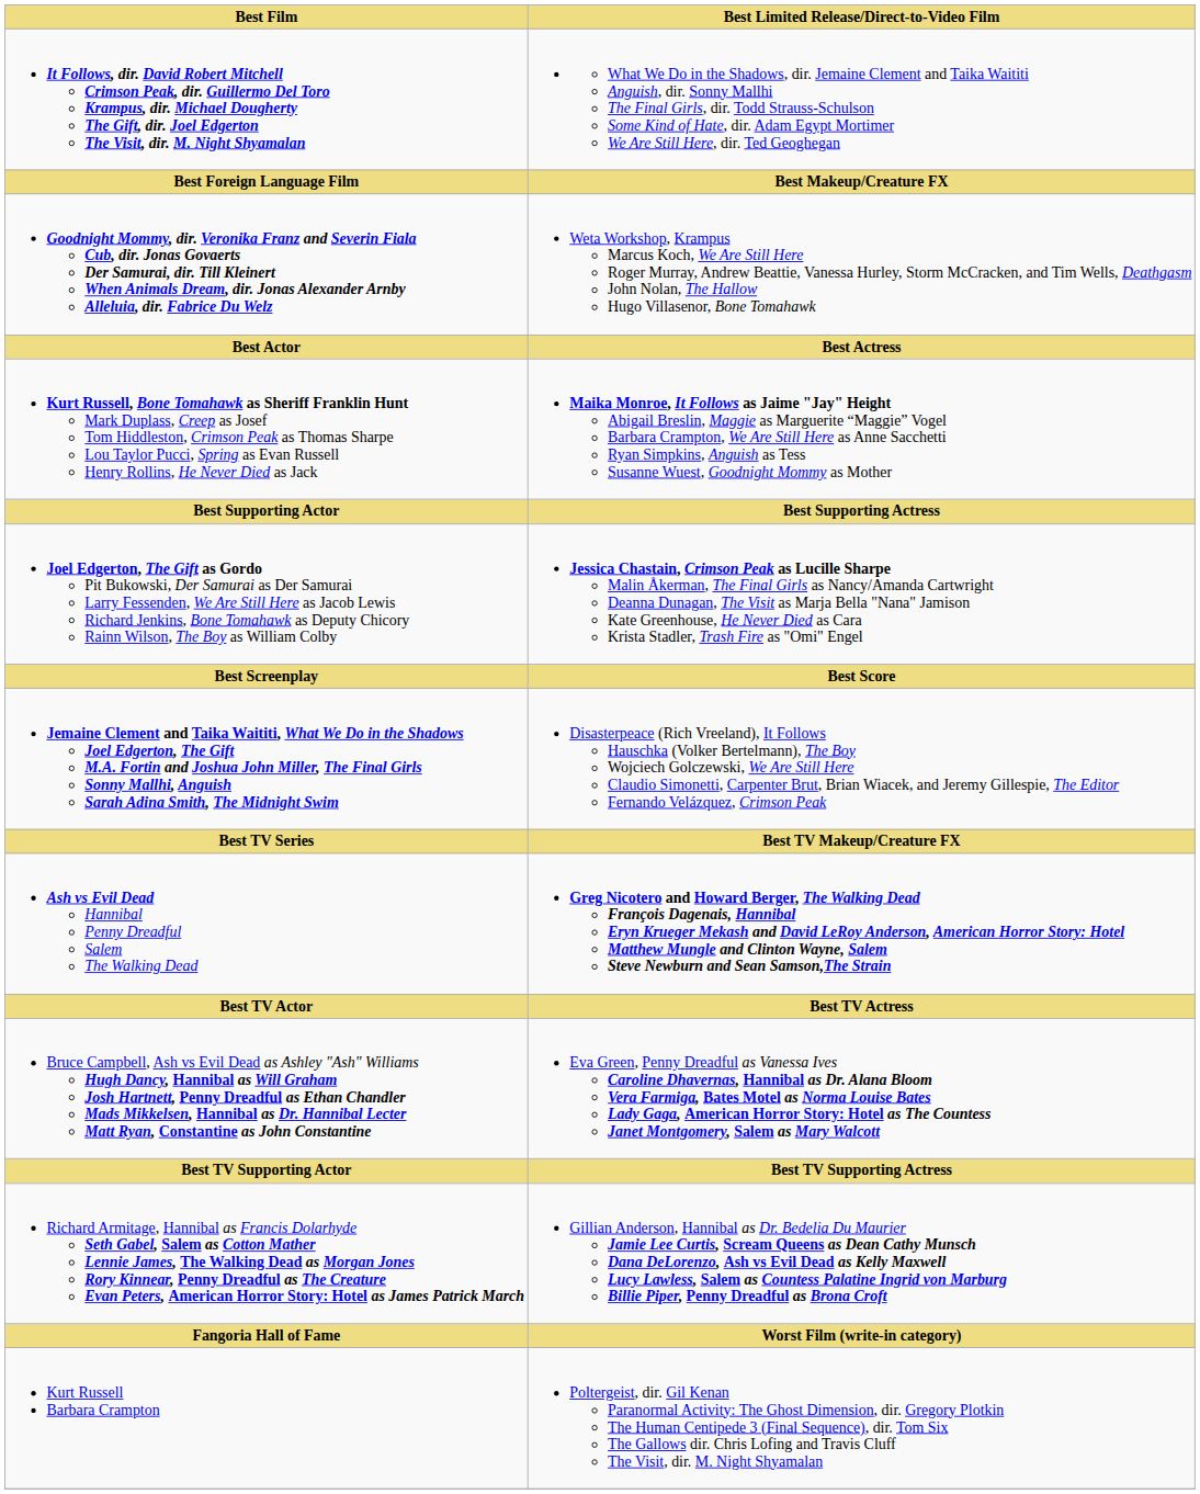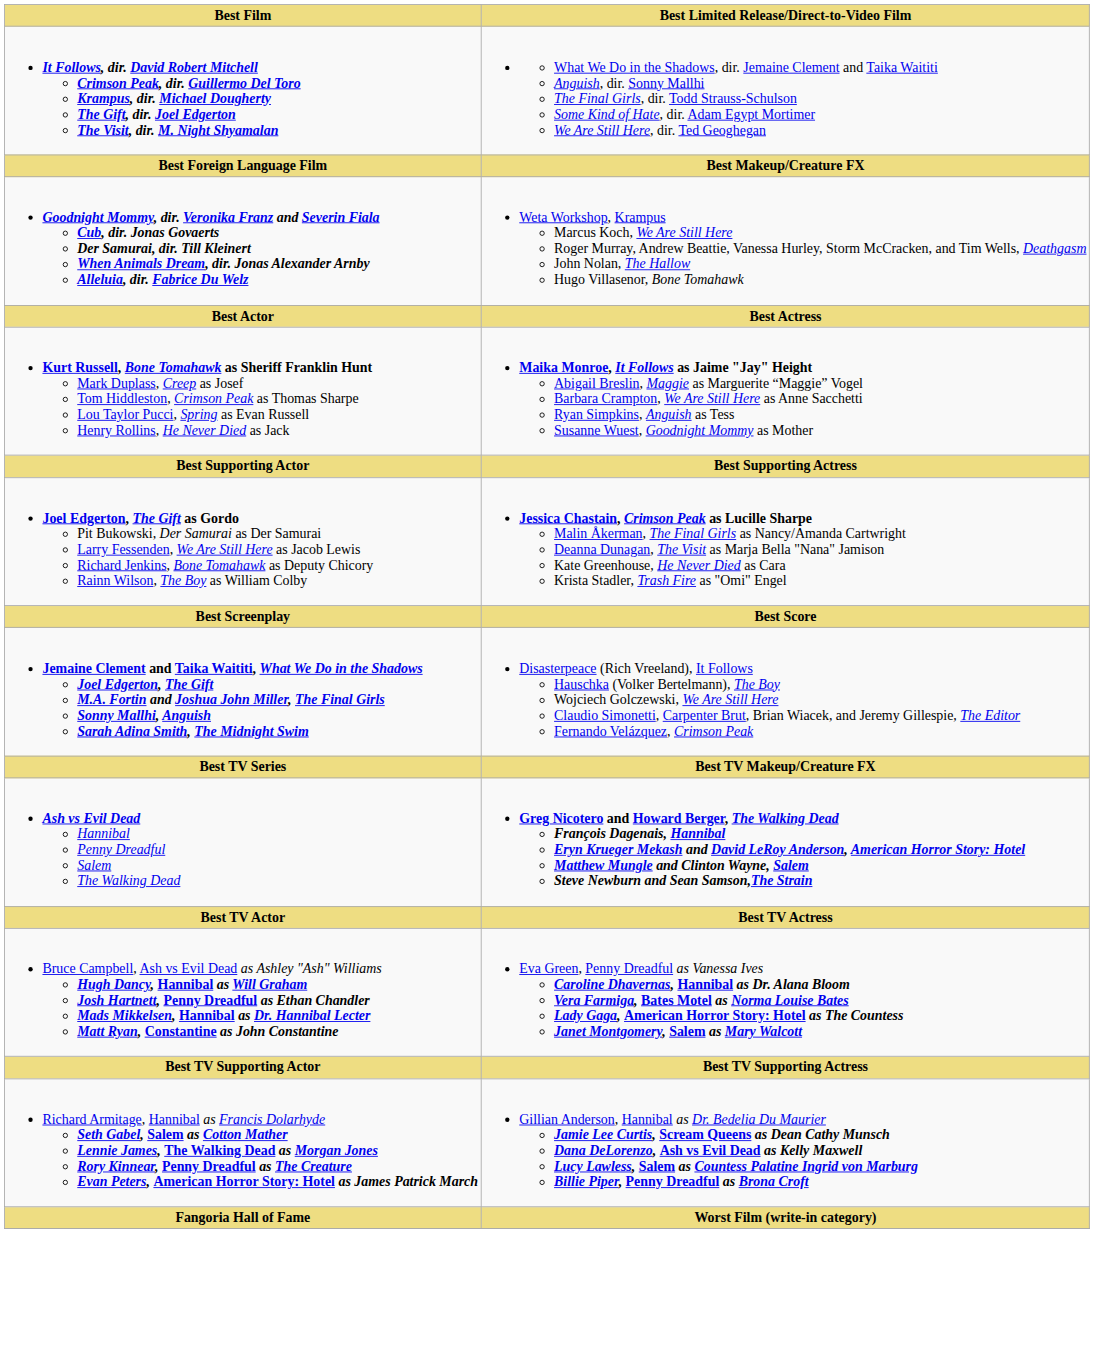 <table class=wikitable style="width="100%">
 <tr>
 <th style="background:#EEDD82">Best Film</th>
 <th style="background:#EEDD82">Best Limited Release/Direct-to-Video Film</th>
 </tr>
 <tr>
 <td valign="top"><br><ul><li><strong><em><a href='#'>It Follows</a><em>, dir. <a href='#'>David Robert Mitchell</a><strong><ul><li></em><a href='#'>Crimson Peak</a><em>, dir. <a href='#'>Guillermo Del Toro</a></li><li></em><a href='#'>Krampus</a><em>, dir. <a href='#'>Michael Dougherty</a></li><li></em><a href='#'>The Gift</a><em>, dir. <a href='#'>Joel Edgerton</a></li><li></em><a href='#'>The Visit</a><em>, dir. <a href='#'>M. Night Shyamalan</a></li></ul></li></ul></td>
 <td valign="top"><br><ul><li><ul><li></em></strong><a href='#'>What We Do in the Shadows</a></em>, dir. <a href='#'>Jemaine Clement</a> and <a href='#'>Taika Waititi</a></strong></li><li><em><a href='#'>Anguish</a></em>, dir. <a href='#'>Sonny Mallhi</a></li><li><em><a href='#'>The Final Girls</a></em>, dir. <a href='#'>Todd Strauss-Schulson</a></li><li><em><a href='#'>Some Kind of Hate</a></em>, dir. <a href='#'>Adam Egypt Mortimer</a></li><li><em><a href='#'>We Are Still Here</a></em>, dir. <a href='#'>Ted Geoghegan</a></li></ul></li></ul></td>
 </tr>
 <tr>
 <th style="background:#EEDD82">Best Foreign Language Film</th>
 <th style="background:#EEDD82">Best Makeup/Creature FX</th>
 </tr>
 <tr>
 <td valign="top"><br><ul><li><strong><em><a href='#'>Goodnight Mommy</a><em>, dir. <a href='#'>Veronika Franz</a> and <a href='#'>Severin Fiala</a><strong><ul><li></em><a href='#'>Cub</a><em>, dir. Jonas Govaerts</li><li></em>Der Samurai<em>, dir. Till Kleinert</li><li></em><a href='#'>When Animals Dream</a><em>, dir. Jonas Alexander Arnby</li><li></em><a href='#'>Alleluia</a><em>, dir. <a href='#'>Fabrice Du Welz</a></li></ul></li></ul></td>
 <td valign="top"><br><ul><li></strong><a href='#'>Weta Workshop</a>, </em><a href='#'>Krampus</a></em></strong><ul><li>Marcus Koch, <em><a href='#'>We Are Still Here</a></em></li><li>Roger Murray, Andrew Beattie, Vanessa Hurley, Storm McCracken, and Tim Wells, <em><a href='#'>Deathgasm</a></em></li><li>John Nolan, <em><a href='#'>The Hallow</a></em></li><li>Hugo Villasenor, <em>Bone Tomahawk</em></li></ul></li></ul></td>
 </tr>
 <tr>
 <th style="background:#EEDD82">Best Actor</th>
 <th style="background:#EEDD82">Best Actress</th>
 </tr>
 <tr>
 <td valign="top"><br><ul><li><strong><a href='#'>Kurt Russell</a>, <em><a href='#'>Bone Tomahawk</a></em> as Sheriff Franklin Hunt</strong><ul><li><a href='#'>Mark Duplass</a>, <em><a href='#'>Creep</a></em> as Josef</li><li><a href='#'>Tom Hiddleston</a>, <em><a href='#'>Crimson Peak</a></em> as Thomas Sharpe</li><li><a href='#'>Lou Taylor Pucci</a>, <em><a href='#'>Spring</a></em> as Evan Russell</li><li><a href='#'>Henry Rollins</a>, <em><a href='#'>He Never Died</a></em> as Jack</li></ul></li></ul></td>
 <td valign="top"><br><ul><li><strong><a href='#'>Maika Monroe</a>, <em><a href='#'>It Follows</a></em> as Jaime "Jay" Height</strong><ul><li><a href='#'>Abigail Breslin</a>, <em><a href='#'>Maggie</a></em> as Marguerite “Maggie” Vogel</li><li><a href='#'>Barbara Crampton</a>, <em><a href='#'>We Are Still Here</a></em> as Anne Sacchetti</li><li><a href='#'>Ryan Simpkins</a>, <em><a href='#'>Anguish</a></em> as Tess</li><li><a href='#'>Susanne Wuest</a>, <em><a href='#'>Goodnight Mommy</a></em> as Mother</li></ul></li></ul></td>
 </tr>
 <tr>
 <th style="background:#EEDD82">Best Supporting Actor</th>
 <th style="background:#EEDD82">Best Supporting Actress</th>
 </tr>
 <tr>
 <td valign="top"><br><ul><li><strong><a href='#'>Joel Edgerton</a>, <em><a href='#'>The Gift</a></em> as Gordo</strong><ul><li>Pit Bukowski, <em>Der Samurai</em> as Der Samurai</li><li><a href='#'>Larry Fessenden</a>, <em><a href='#'>We Are Still Here</a></em> as Jacob Lewis</li><li><a href='#'>Richard Jenkins</a>, <em><a href='#'>Bone Tomahawk</a></em> as Deputy Chicory</li><li><a href='#'>Rainn Wilson</a>, <em><a href='#'>The Boy</a></em> as William Colby</li></ul></li></ul></td>
 <td valign="top"><br><ul><li><strong><a href='#'>Jessica Chastain</a>, <em><a href='#'>Crimson Peak</a></em> as Lucille Sharpe</strong><ul><li><a href='#'>Malin Åkerman</a>, <em><a href='#'>The Final Girls</a></em> as Nancy/Amanda Cartwright</li><li><a href='#'>Deanna Dunagan</a>, <em><a href='#'>The Visit</a></em> as Marja Bella "Nana" Jamison</li><li>Kate Greenhouse, <em><a href='#'>He Never Died</a></em> as Cara</li><li>Krista Stadler, <em><a href='#'>Trash Fire</a></em> as "Omi" Engel</li></ul></li></ul></td>
 </tr>
 <tr>
 <th style="background:#EEDD82">Best Screenplay</th>
 <th style="background:#EEDD82">Best Score</th>
 </tr>
 <tr>
 <td valign="top"><br><ul><li><strong><a href='#'>Jemaine Clement</a> and <a href='#'>Taika Waititi</a>, <em><a href='#'>What We Do in the Shadows</a><strong><em><ul><li><a href='#'>Joel Edgerton</a>, </em><a href='#'>The Gift</a><em></li><li><a href='#'>M.A. Fortin</a> and <a href='#'>Joshua John Miller</a>, </em><a href='#'>The Final Girls</a><em></li><li><a href='#'>Sonny Mallhi</a>, </em><a href='#'>Anguish</a><em></li><li><a href='#'>Sarah Adina Smith</a>, </em><a href='#'>The Midnight Swim</a><em></li></ul></li></ul></td>
 <td valign="top"><br><ul><li></strong><a href='#'>Disasterpeace</a> (Rich Vreeland), </em><a href='#'>It Follows</a></em></strong><ul><li><a href='#'>Hauschka</a> (Volker Bertelmann), <em><a href='#'>The Boy</a></em></li><li>Wojciech Golczewski, <em><a href='#'>We Are Still Here</a></em></li><li><a href='#'>Claudio Simonetti</a>, <a href='#'>Carpenter Brut</a>, Brian Wiacek, and Jeremy Gillespie, <em><a href='#'>The Editor</a></em></li><li><a href='#'>Fernando Velázquez</a>, <em><a href='#'>Crimson Peak</a></em></li></ul></li></ul></td>
 </tr>
 <tr>
 <th style="background:#EEDD82">Best TV Series</th>
 <th style="background:#EEDD82">Best TV Makeup/Creature FX</th>
 </tr>
 <tr>
 <td valign="top"><br><ul><li><strong><em><a href='#'>Ash vs Evil Dead</a></em></strong><ul><li><em><a href='#'>Hannibal</a></em></li><li><em><a href='#'>Penny Dreadful</a></em></li><li><em><a href='#'>Salem</a></em></li><li><em><a href='#'>The Walking Dead</a></em></li></ul></li></ul></td>
 <td valign="top"><br><ul><li><strong><a href='#'>Greg Nicotero</a> and <a href='#'>Howard Berger</a>, <em><a href='#'>The Walking Dead</a><strong><em><ul><li>François Dagenais, </em><a href='#'>Hannibal</a><em></li><li><a href='#'>Eryn Krueger Mekash</a> and <a href='#'>David LeRoy Anderson</a>, </em><a href='#'>American Horror Story: Hotel</a><em></li><li><a href='#'>Matthew Mungle</a> and Clinton Wayne, </em><a href='#'>Salem</a><em></li><li>Steve Newburn and Sean Samson,</em><a href='#'>The Strain</a><em></li></ul></li></ul></td>
 </tr>
 <tr>
 <th style="background:#EEDD82">Best TV Actor</th>
 <th style="background:#EEDD82">Best TV Actress</th>
 </tr>
 <tr>
 <td valign="top"><br><ul><li></strong><a href='#'>Bruce Campbell</a>, </em><a href='#'>Ash vs Evil Dead</a><em> as Ashley "Ash" Williams<strong><ul><li><a href='#'>Hugh Dancy</a>, </em><a href='#'>Hannibal</a><em> as <a href='#'>Will Graham</a></li><li><a href='#'>Josh Hartnett</a>, </em><a href='#'>Penny Dreadful</a><em> as Ethan Chandler</li><li><a href='#'>Mads Mikkelsen</a>, </em><a href='#'>Hannibal</a><em> as <a href='#'>Dr. Hannibal Lecter</a></li><li><a href='#'>Matt Ryan</a>, </em><a href='#'>Constantine</a><em> as John Constantine</li></ul></li></ul></td>
 <td valign="top"><br><ul><li></strong><a href='#'>Eva Green</a>, </em><a href='#'>Penny Dreadful</a><em> as Vanessa Ives<strong><ul><li><a href='#'>Caroline Dhavernas</a>, </em><a href='#'>Hannibal</a><em> as Dr. Alana Bloom</li><li><a href='#'>Vera Farmiga</a>, </em><a href='#'>Bates Motel</a><em> as <a href='#'>Norma Louise Bates</a></li><li><a href='#'>Lady Gaga</a>, </em><a href='#'>American Horror Story: Hotel</a><em> as The Countess</li><li><a href='#'>Janet Montgomery</a>, </em><a href='#'>Salem</a><em> as <a href='#'>Mary Walcott</a></li></ul></li></ul></td>
 </tr>
 <tr>
 <th style="background:#EEDD82">Best TV Supporting Actor</th>
 <th style="background:#EEDD82">Best TV Supporting Actress</th>
 </tr>
 <tr>
 <td valign="top"><br><ul><li></strong><a href='#'>Richard Armitage</a>, </em><a href='#'>Hannibal</a><em> as <a href='#'>Francis Dolarhyde</a><strong><ul><li><a href='#'>Seth Gabel</a>, </em><a href='#'>Salem</a><em> as <a href='#'>Cotton Mather</a></li><li><a href='#'>Lennie James</a>, </em><a href='#'>The Walking Dead</a><em> as <a href='#'>Morgan Jones</a></li><li><a href='#'>Rory Kinnear</a>, </em><a href='#'>Penny Dreadful</a><em> as <a href='#'>The Creature</a></li><li><a href='#'>Evan Peters</a>, </em><a href='#'>American Horror Story: Hotel</a><em> as James Patrick March</li></ul></li></ul></td>
 <td valign="top"><br><ul><li></strong><a href='#'>Gillian Anderson</a>, </em><a href='#'>Hannibal</a><em> as <a href='#'>Dr. Bedelia Du Maurier</a><strong><ul><li><a href='#'>Jamie Lee Curtis</a>, </em><a href='#'>Scream Queens</a><em> as Dean Cathy Munsch</li><li><a href='#'>Dana DeLorenzo</a>, </em><a href='#'>Ash vs Evil Dead</a><em> as Kelly Maxwell</li><li><a href='#'>Lucy Lawless</a>, </em><a href='#'>Salem</a><em> as <a href='#'>Countess Palatine Ingrid von Marburg</a></li><li><a href='#'>Billie Piper</a>, </em><a href='#'>Penny Dreadful</a><em> as <a href='#'>Brona Croft</a></li></ul></li></ul></td>
 </tr>
 <tr>
 <th style="background:#EEDD82">Fangoria Hall of Fame</th>
 <th style="background:#EEDD82">Worst Film (write-in category)</th>
 </tr>
 <tr>
-<td valign="top"><br><ul><li><a href='#'>Kurt Russell</a></li><li><a href='#'>Barbara Crampton</a></li></ul></td>
-<td valign="top"><br><ul><li></em></strong><a href='#'>Poltergeist</a></em>, dir. <a href='#'>Gil Kenan</a></strong><ul><li><a href='#'>Paranormal Activity: The Ghost Dimension</a>, dir. <a href='#'>Gregory Plotkin</a></li><li><a href='#'>The Human Centipede 3 (Final Sequence)</a>, dir. <a href='#'>Tom Six</a></li><li><a href='#'>The Gallows</a> dir. Chris Lofing and Travis Cluff</li><li><a href='#'>The Visit</a>, dir. <a href='#'>M. Night Shyamalan</a></li></ul></li></ul></td>
-</tr>
-<tr>
 </tr>
 </table>
